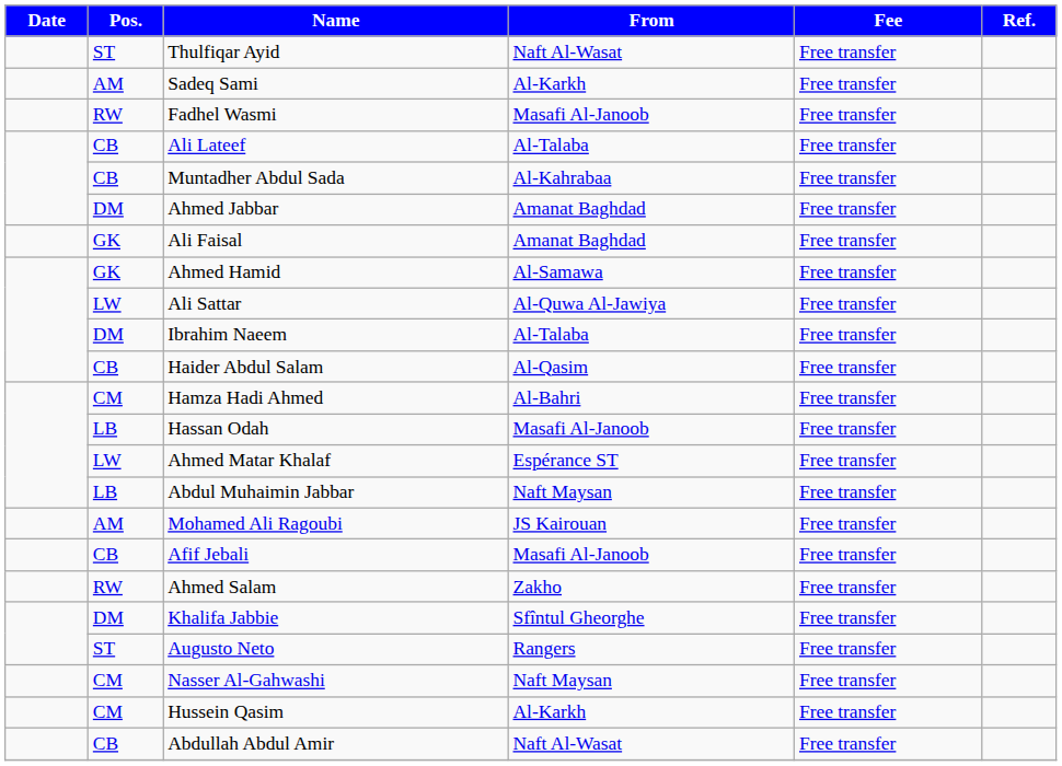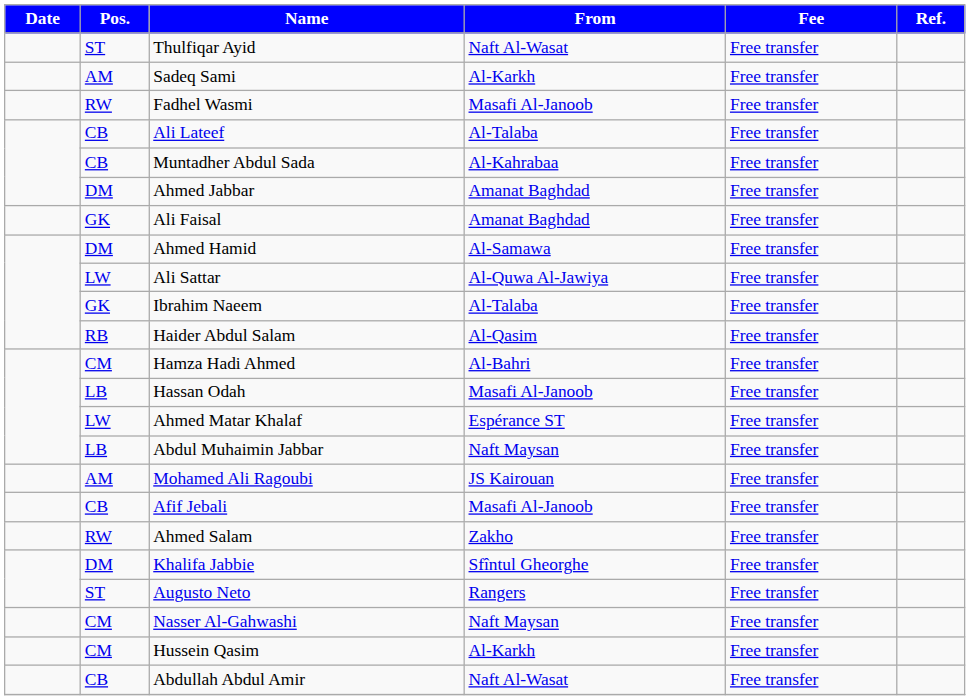 <table class="wikitable sortable" style="width:85%; text-align:center; font-size:85%; text-align:left;">
 <tr>
 <th style="color:white; background:blue;">Date</th>
 <th style="color:white; background:blue;">Pos.</th>
 <th style="color:white; background:blue;">Name</th>
 <th style="color:white; background:blue;">From</th>
 <th style="color:white; background:blue;">Fee</th>
 <th style="color:white; background:blue;">Ref.</th>
 </tr>
 <tr>
 <td rowspan="1"></td>
 <td><a href='#'>ST</a></td>
 <td> Thulfiqar Ayid</td>
 <td> <a href='#'>Naft Al-Wasat</a></td>
 <td rowspan="1"><a href='#'>Free transfer</a></td>
 <td></td>
 </tr>
 <tr>
 <td rowspan="1"></td>
 <td><a href='#'>AM</a></td>
 <td> Sadeq Sami</td>
 <td> <a href='#'>Al-Karkh</a></td>
 <td rowspan="1"><a href='#'>Free transfer</a></td>
 <td></td>
 </tr>
 <tr>
 <td rowspan="1"></td>
 <td><a href='#'>RW</a></td>
 <td> Fadhel Wasmi</td>
 <td> <a href='#'>Masafi Al-Janoob</a></td>
 <td rowspan="1"><a href='#'>Free transfer</a></td>
 <td></td>
 </tr>
 <tr>
 <td rowspan="3"></td>
 <td><a href='#'>CB</a></td>
 <td> <a href='#'>Ali Lateef</a></td>
 <td> <a href='#'>Al-Talaba</a></td>
 <td rowspan="1"><a href='#'>Free transfer</a></td>
 <td></td>
 </tr>
 <tr>
 <td><a href='#'>CB</a></td>
 <td> Muntadher Abdul Sada</td>
 <td> <a href='#'>Al-Kahrabaa</a></td>
 <td rowspan="1"><a href='#'>Free transfer</a></td>
 <td></td>
 </tr>
 <tr>
 <td><a href='#'>DM</a></td>
 <td> Ahmed Jabbar</td>
 <td> <a href='#'>Amanat Baghdad</a></td>
 <td rowspan="1"><a href='#'>Free transfer</a></td>
 <td></td>
 </tr>
 <tr>
 <td rowspan="1"></td>
 <td><a href='#'>GK</a></td>
 <td> Ali Faisal</td>
 <td> <a href='#'>Amanat Baghdad</a></td>
 <td rowspan="1"><a href='#'>Free transfer</a></td>
 <td></td>
 </tr>
 <tr>
 <td rowspan="4"></td>
-<td><a href='#'>GK</a></td>
+<td><a href='#'>DM</a></td>
 <td> Ahmed Hamid</td>
 <td> <a href='#'>Al-Samawa</a></td>
 <td rowspan="1"><a href='#'>Free transfer</a></td>
 <td></td>
 </tr>
 <tr>
 <td><a href='#'>LW</a></td>
 <td> Ali Sattar</td>
 <td> <a href='#'>Al-Quwa Al-Jawiya</a></td>
 <td rowspan="1"><a href='#'>Free transfer</a></td>
 <td></td>
 </tr>
 <tr>
-<td><a href='#'>DM</a></td>
+<td><a href='#'>GK</a></td>
 <td> Ibrahim Naeem</td>
 <td> <a href='#'>Al-Talaba</a></td>
 <td rowspan="1"><a href='#'>Free transfer</a></td>
 <td></td>
 </tr>
 <tr>
-<td><a href='#'>CB</a></td>
+<td><a href='#'>RB</a></td>
 <td> Haider Abdul Salam</td>
 <td> <a href='#'>Al-Qasim</a></td>
 <td rowspan="1"><a href='#'>Free transfer</a></td>
 <td></td>
 </tr>
 <tr>
 <td rowspan="4"></td>
 <td><a href='#'>CM</a></td>
 <td> Hamza Hadi Ahmed</td>
 <td> <a href='#'>Al-Bahri</a></td>
 <td rowspan="1"><a href='#'>Free transfer</a></td>
 <td></td>
 </tr>
 <tr>
 <td><a href='#'>LB</a></td>
 <td> Hassan Odah</td>
 <td> <a href='#'>Masafi Al-Janoob</a></td>
 <td rowspan="1"><a href='#'>Free transfer</a></td>
 <td></td>
 </tr>
 <tr>
 <td><a href='#'>LW</a></td>
 <td> Ahmed Matar Khalaf</td>
 <td> <a href='#'>Espérance ST</a></td>
 <td rowspan="1"><a href='#'>Free transfer</a></td>
 <td></td>
 </tr>
 <tr>
 <td><a href='#'>LB</a></td>
 <td> Abdul Muhaimin Jabbar</td>
 <td> <a href='#'>Naft Maysan</a></td>
 <td rowspan="1"><a href='#'>Free transfer</a></td>
 <td></td>
 </tr>
 <tr>
 <td rowspan="1"></td>
 <td><a href='#'>AM</a></td>
 <td> <a href='#'>Mohamed Ali Ragoubi</a></td>
 <td> <a href='#'>JS Kairouan</a></td>
 <td rowspan="1"><a href='#'>Free transfer</a></td>
 <td></td>
 </tr>
 <tr>
 <td rowspan="1"></td>
 <td><a href='#'>CB</a></td>
 <td> <a href='#'>Afif Jebali</a></td>
 <td> <a href='#'>Masafi Al-Janoob</a></td>
 <td rowspan="1"><a href='#'>Free transfer</a></td>
 <td></td>
 </tr>
 <tr>
 <td rowspan="1"></td>
 <td><a href='#'>RW</a></td>
 <td> Ahmed Salam</td>
 <td> <a href='#'>Zakho</a></td>
 <td rowspan="1"><a href='#'>Free transfer</a></td>
 <td></td>
 </tr>
 <tr>
 <td rowspan="2"></td>
 <td><a href='#'>DM</a></td>
 <td> <a href='#'>Khalifa Jabbie</a></td>
 <td> <a href='#'>Sfîntul Gheorghe</a></td>
 <td rowspan="1"><a href='#'>Free transfer</a></td>
 <td></td>
 </tr>
 <tr>
 <td><a href='#'>ST</a></td>
 <td> <a href='#'>Augusto Neto</a></td>
 <td> <a href='#'>Rangers</a></td>
 <td rowspan="1"><a href='#'>Free transfer</a></td>
 <td></td>
 </tr>
 <tr>
 <td rowspan="1"></td>
 <td><a href='#'>CM</a></td>
 <td> <a href='#'>Nasser Al-Gahwashi</a></td>
 <td> <a href='#'>Naft Maysan</a></td>
 <td rowspan="1"><a href='#'>Free transfer</a></td>
 <td></td>
 </tr>
 <tr>
 <td rowspan="1"></td>
 <td><a href='#'>CM</a></td>
 <td> Hussein Qasim</td>
 <td> <a href='#'>Al-Karkh</a></td>
 <td rowspan="1"><a href='#'>Free transfer</a></td>
 <td></td>
 </tr>
 <tr>
 <td rowspan="1"></td>
 <td><a href='#'>CB</a></td>
 <td> Abdullah Abdul Amir</td>
 <td> <a href='#'>Naft Al-Wasat</a></td>
 <td rowspan="1"><a href='#'>Free transfer</a></td>
 <td></td>
 </tr>
 <tr>
 </tr>
 </table>
